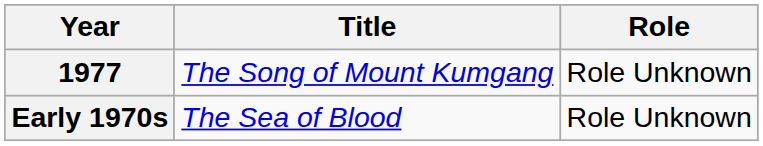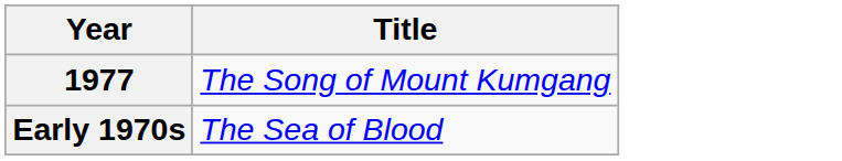 <table class="wikitable plainrowheaders sortable">
 <tr>
 <th>Year</th>
 <th>Title</th>
-<th>Role</th>
 </tr>
 <tr>
 <th scope="row">1977</th>
 <td><em><a href='#'>The Song of Mount Kumgang</a></em></td>
-<td>Role Unknown</td>
 </tr>
 <tr>
 <th scope="row">Early 1970s</th>
 <td><em><a href='#'>The Sea of Blood</a></em></td>
-<td>Role Unknown</td>
 </tr>
 </table>
